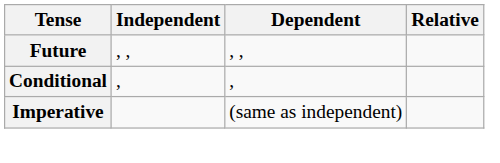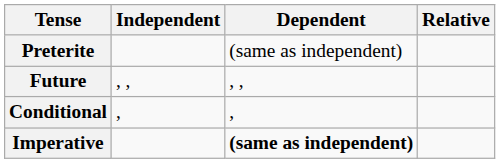 <table class="wikitable">
 <tr>
 <th>Tense</th>
 <th>Independent</th>
 <th>Dependent</th>
 <th>Relative</th>
+</tr>
+<tr>
+<th>Preterite</th>
+<td></td>
+<td>(same as independent)</td>
+<td></td>
 </tr>
 <tr>
 <th>Future</th>
 <td>, , </td>
 <td>, , </td>
 <td></td>
 </tr>
 <tr>
 <th>Conditional</th>
 <td>, </td>
 <td>, </td>
 <td></td>
 </tr>
 <tr>
 <th>Imperative</th>
 <td></td>
-<td>(same as independent)</td>
+<td><strong>(same as independent)</strong></td>
 <td></td>
 </tr>
 </table>
